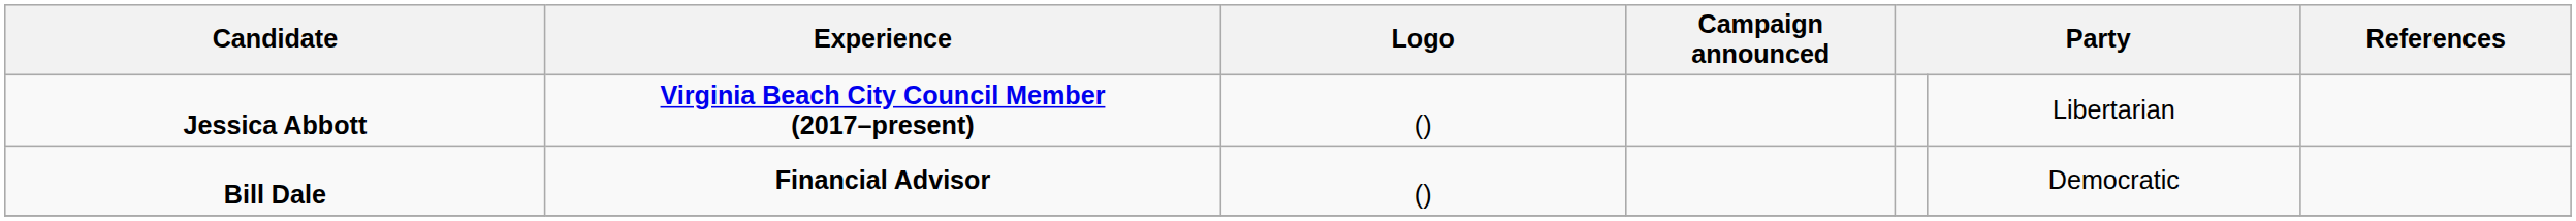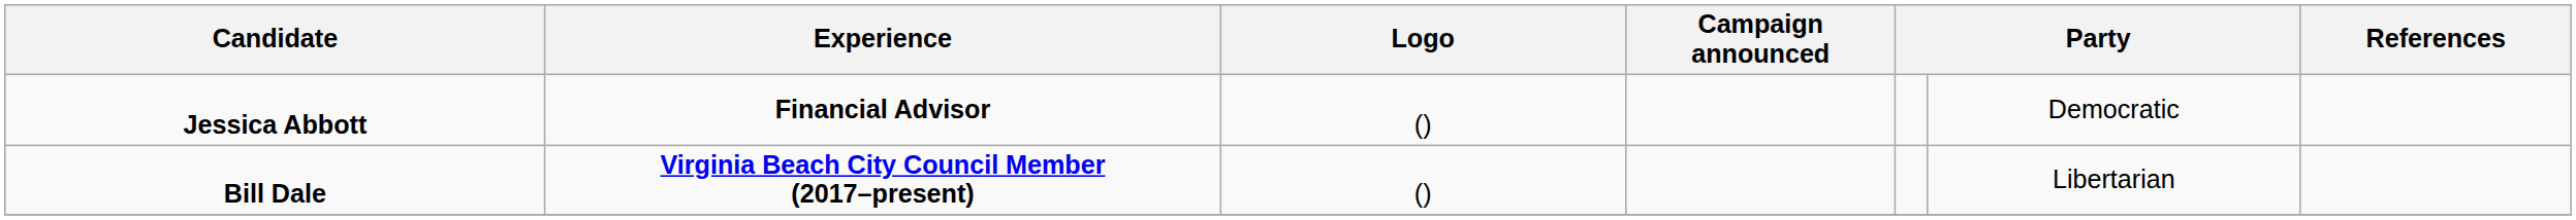 <table class="wikitable sortable" style="text-align: center; width: 100%;">
 <tr>
 <th scope="col" align="center" style="width: 20%;">Candidate</th>
 <th scope="col" align="center" style="width: 25%;">Experience</th>
 <th scope="col" align="center" style="width: 15%;">Logo</th>
 <th scope="col" align="center" style="width: 10%;">Campaign announced</th>
 <th scope="col" align="center" style="width: 15%;" colspan="2" class="unsortable">Party<br></th>
 <th scope="col" align="center" style="width: 10%;">References</th>
 </tr>
 <tr>
 <td><br><strong>Jessica Abbott</strong></td>
+<td><strong>Financial Advisor</strong></td>
+<td><br>()</td>
+<td></td>
+<td bgcolor=></td>
+<td>Democratic</td>
+<td></td>
+</tr>
+<tr>
+<td><br><strong>Bill Dale</strong></td>
 <td><strong><a href='#'>Virginia Beach City Council Member</a><br>(2017–present)</strong></td>
 <td><br>()</td>
 <td></td>
 <td bgcolor=></td>
 <td>Libertarian</td>
 <td></td>
 </tr>
 <tr>
-<td><br><strong>Bill Dale</strong></td>
-<td><strong>Financial Advisor</strong></td>
-<td><br>()</td>
-<td></td>
-<td bgcolor=></td>
-<td>Democratic</td>
-<td></td>
-</tr>
-<tr>
 </tr>
 </table>
